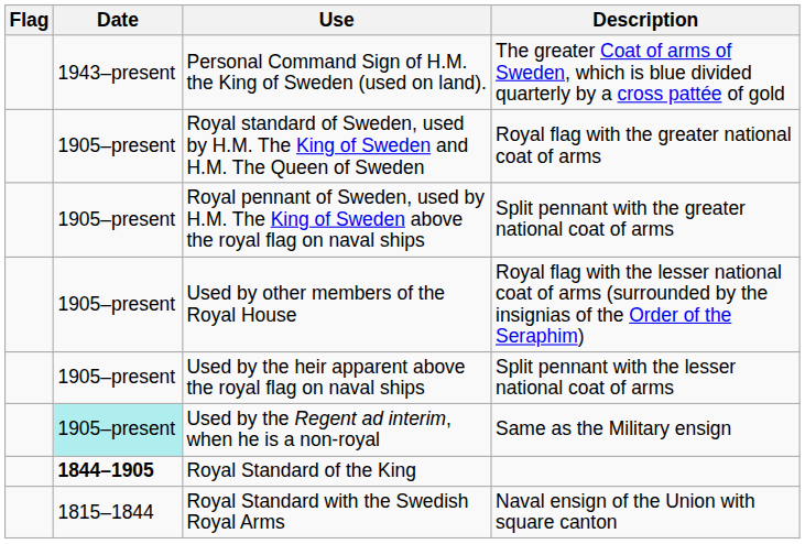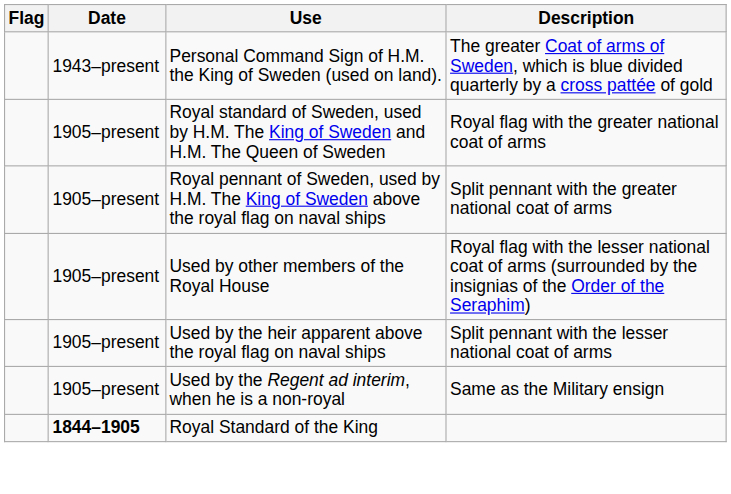 <table class="wikitable">
 <tr>
 <th>Flag</th>
 <th width="100">Date</th>
 <th width="250">Use</th>
 <th width="250">Description</th>
 </tr>
 <tr>
 <td></td>
 <td>1943–present</td>
 <td>Personal Command Sign of H.M. the King of Sweden (used on land).</td>
 <td>The greater <a href='#'>Coat of arms of Sweden</a>, which is blue divided quarterly by a <a href='#'>cross pattée</a> of gold</td>
 </tr>
 <tr>
 <td></td>
 <td>1905–present</td>
 <td>Royal standard of Sweden, used by H.M. The <a href='#'>King of Sweden</a> and H.M. The Queen of Sweden</td>
 <td>Royal flag with the greater national coat of arms</td>
 </tr>
 <tr>
 <td></td>
 <td>1905–present</td>
 <td>Royal pennant of Sweden, used by H.M. The <a href='#'>King of Sweden</a> above the royal flag on naval ships</td>
 <td>Split pennant with the greater national coat of arms</td>
 </tr>
 <tr>
 <td></td>
 <td>1905–present</td>
 <td>Used by other members of the Royal House</td>
 <td>Royal flag with the lesser national coat of arms (surrounded by the insignias of the <a href='#'>Order of the Seraphim</a>)</td>
 </tr>
 <tr>
 <td></td>
 <td>1905–present</td>
 <td>Used by the heir apparent above the royal flag on naval ships</td>
 <td>Split pennant with the lesser national coat of arms</td>
 </tr>
 <tr>
 <td></td>
-<td style="background: paleturquoise;">1905–present</td>
+<td>1905–present</td>
 <td>Used by the <em>Regent ad interim</em>, when he is a non-royal</td>
 <td>Same as the Military ensign</td>
 </tr>
 <tr>
 <td></td>
 <td><strong>1844–1905</strong></td>
 <td>Royal Standard of the King</td>
 <td></td>
 </tr>
-<tr>
-<td></td>
-<td>1815–1844</td>
-<td>Royal Standard with the Swedish Royal Arms</td>
-<td>Naval ensign of the Union with square canton</td>
-</tr>
 </table>
